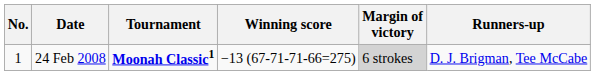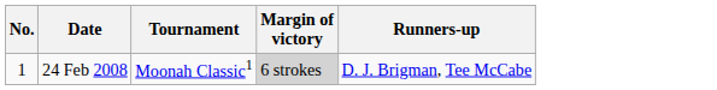 <table class="wikitable" style="font-size:95%;">
 <tr>
 <th>No.</th>
 <th>Date</th>
 <th>Tournament</th>
-<th>Winning score</th>
 <th>Margin of<br>victory</th>
 <th>Runners-up</th>
 </tr>
 <tr>
 <td align=center>1</td>
 <td align=right>24 Feb <a href='#'>2008</a></td>
-<td><strong><a href='#'>Moonah Classic</a><sup>1</sup></strong></td>
-<td>−13 (67-71-71-66=275)</td>
+<td><a href='#'>Moonah Classic</a><sup>1</sup></td>
 <td style="background: lightgrey;">6 strokes</td>
 <td> <a href='#'>D. J. Brigman</a>,  <a href='#'>Tee McCabe</a></td>
 </tr>
 </table>
